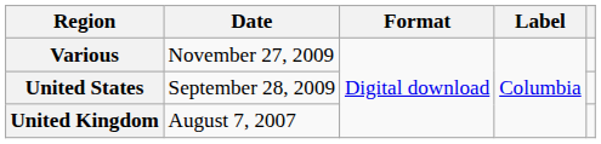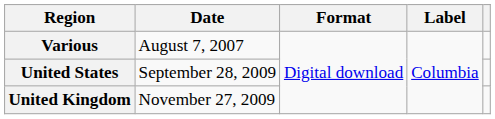 <table class="wikitable plainrowheaders">
 <tr>
 <th scope="col">Region</th>
 <th scope="col">Date</th>
 <th scope="col">Format</th>
 <th scope="col">Label</th>
 <th scope="col"></th>
 </tr>
 <tr>
 <th scope="row">Various</th>
-<td>November 27, 2009</td>
+<td>August 7, 2007</td>
 <td rowspan="3"><a href='#'>Digital download</a></td>
 <td rowspan="3"><a href='#'>Columbia</a></td>
 <td align="center"></td>
 </tr>
 <tr>
 <th scope="row">United States</th>
 <td>September 28, 2009</td>
 <td align="center"></td>
 </tr>
 <tr>
 <th scope="row">United Kingdom</th>
-<td>August 7, 2007</td>
+<td>November 27, 2009</td>
 <td align="center"></td>
 </tr>
 </table>
